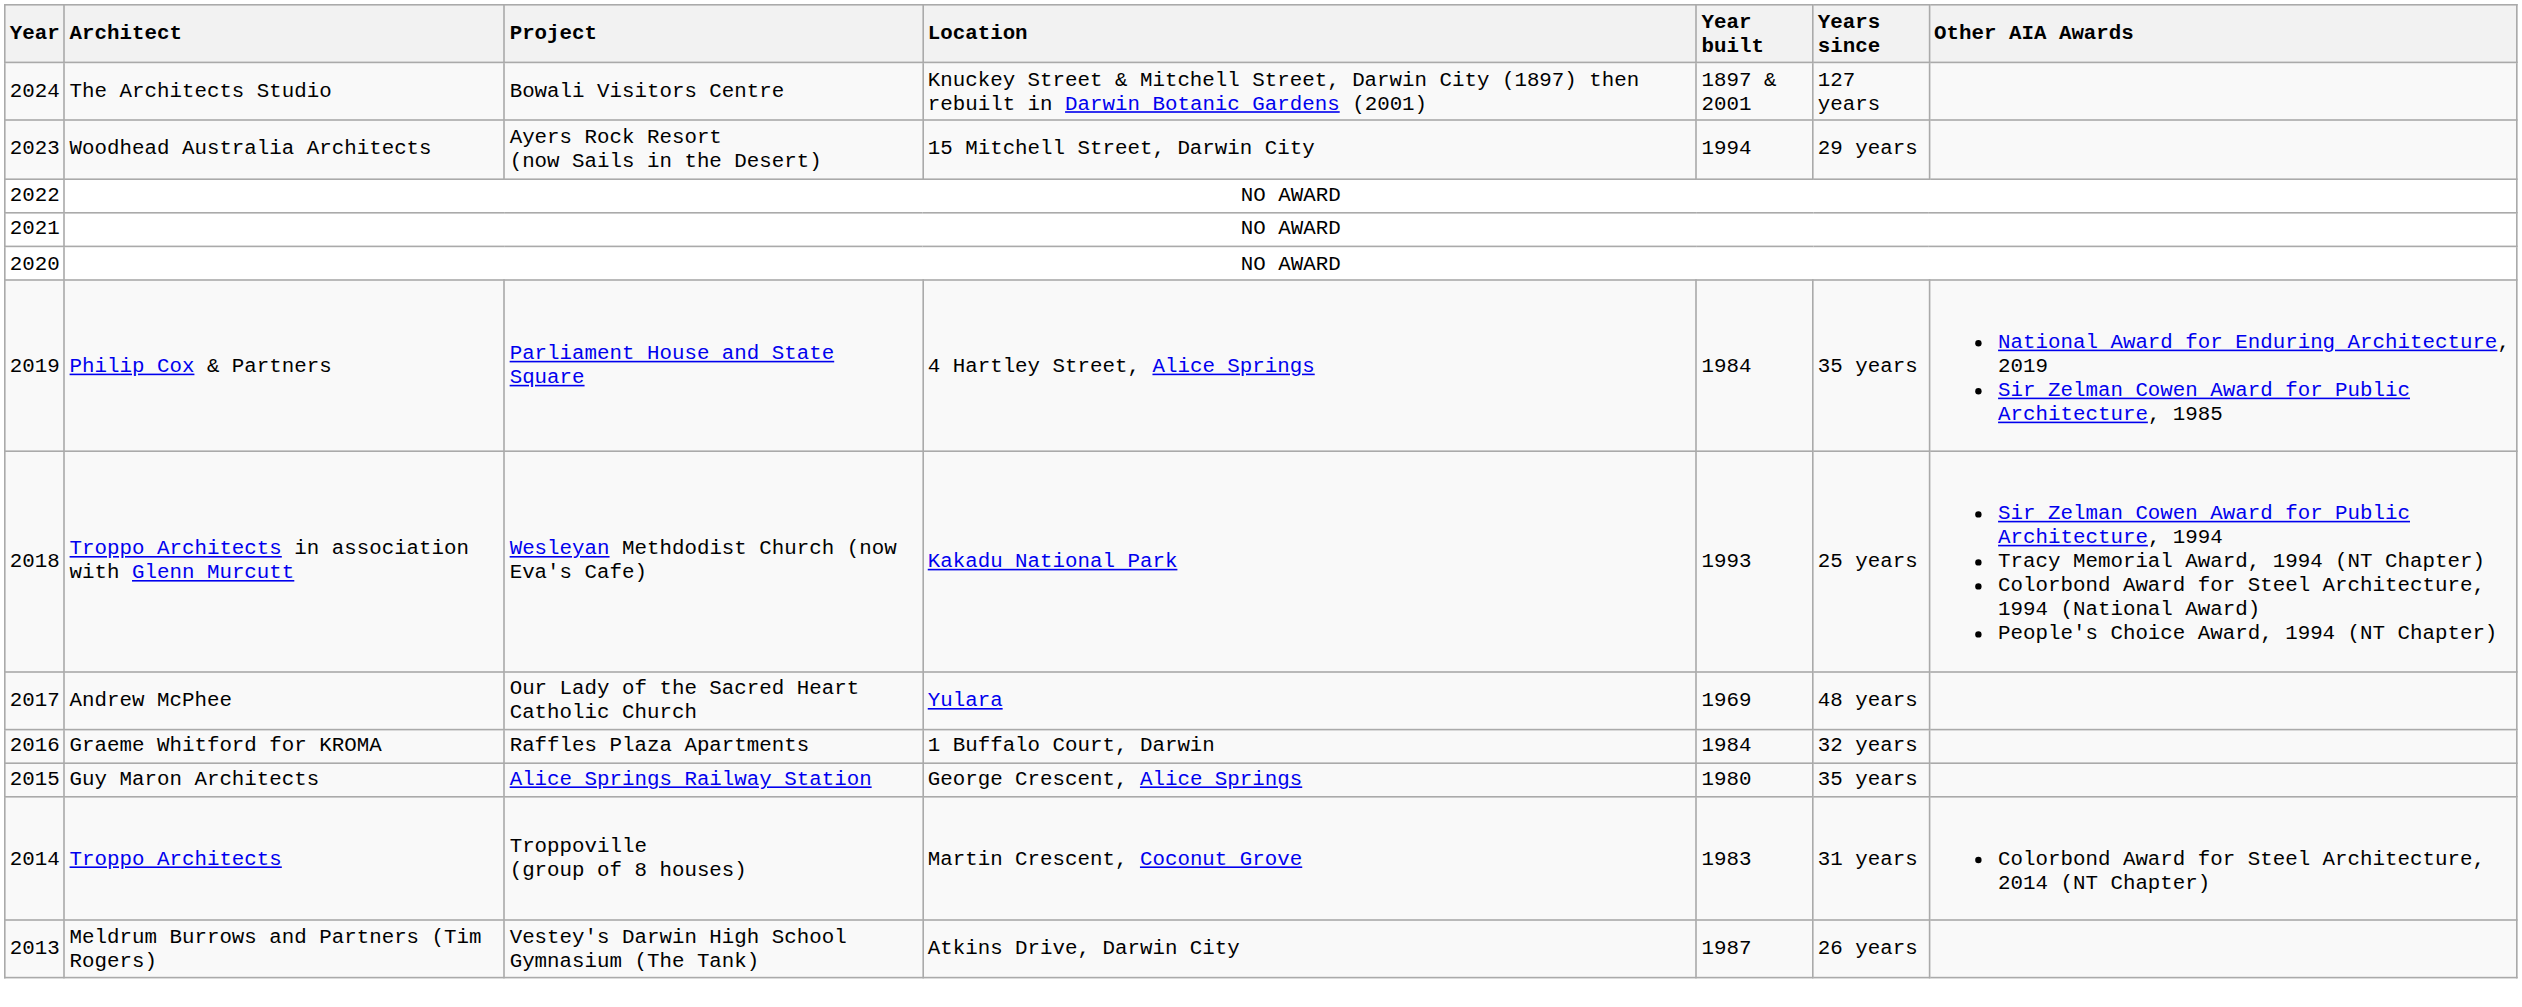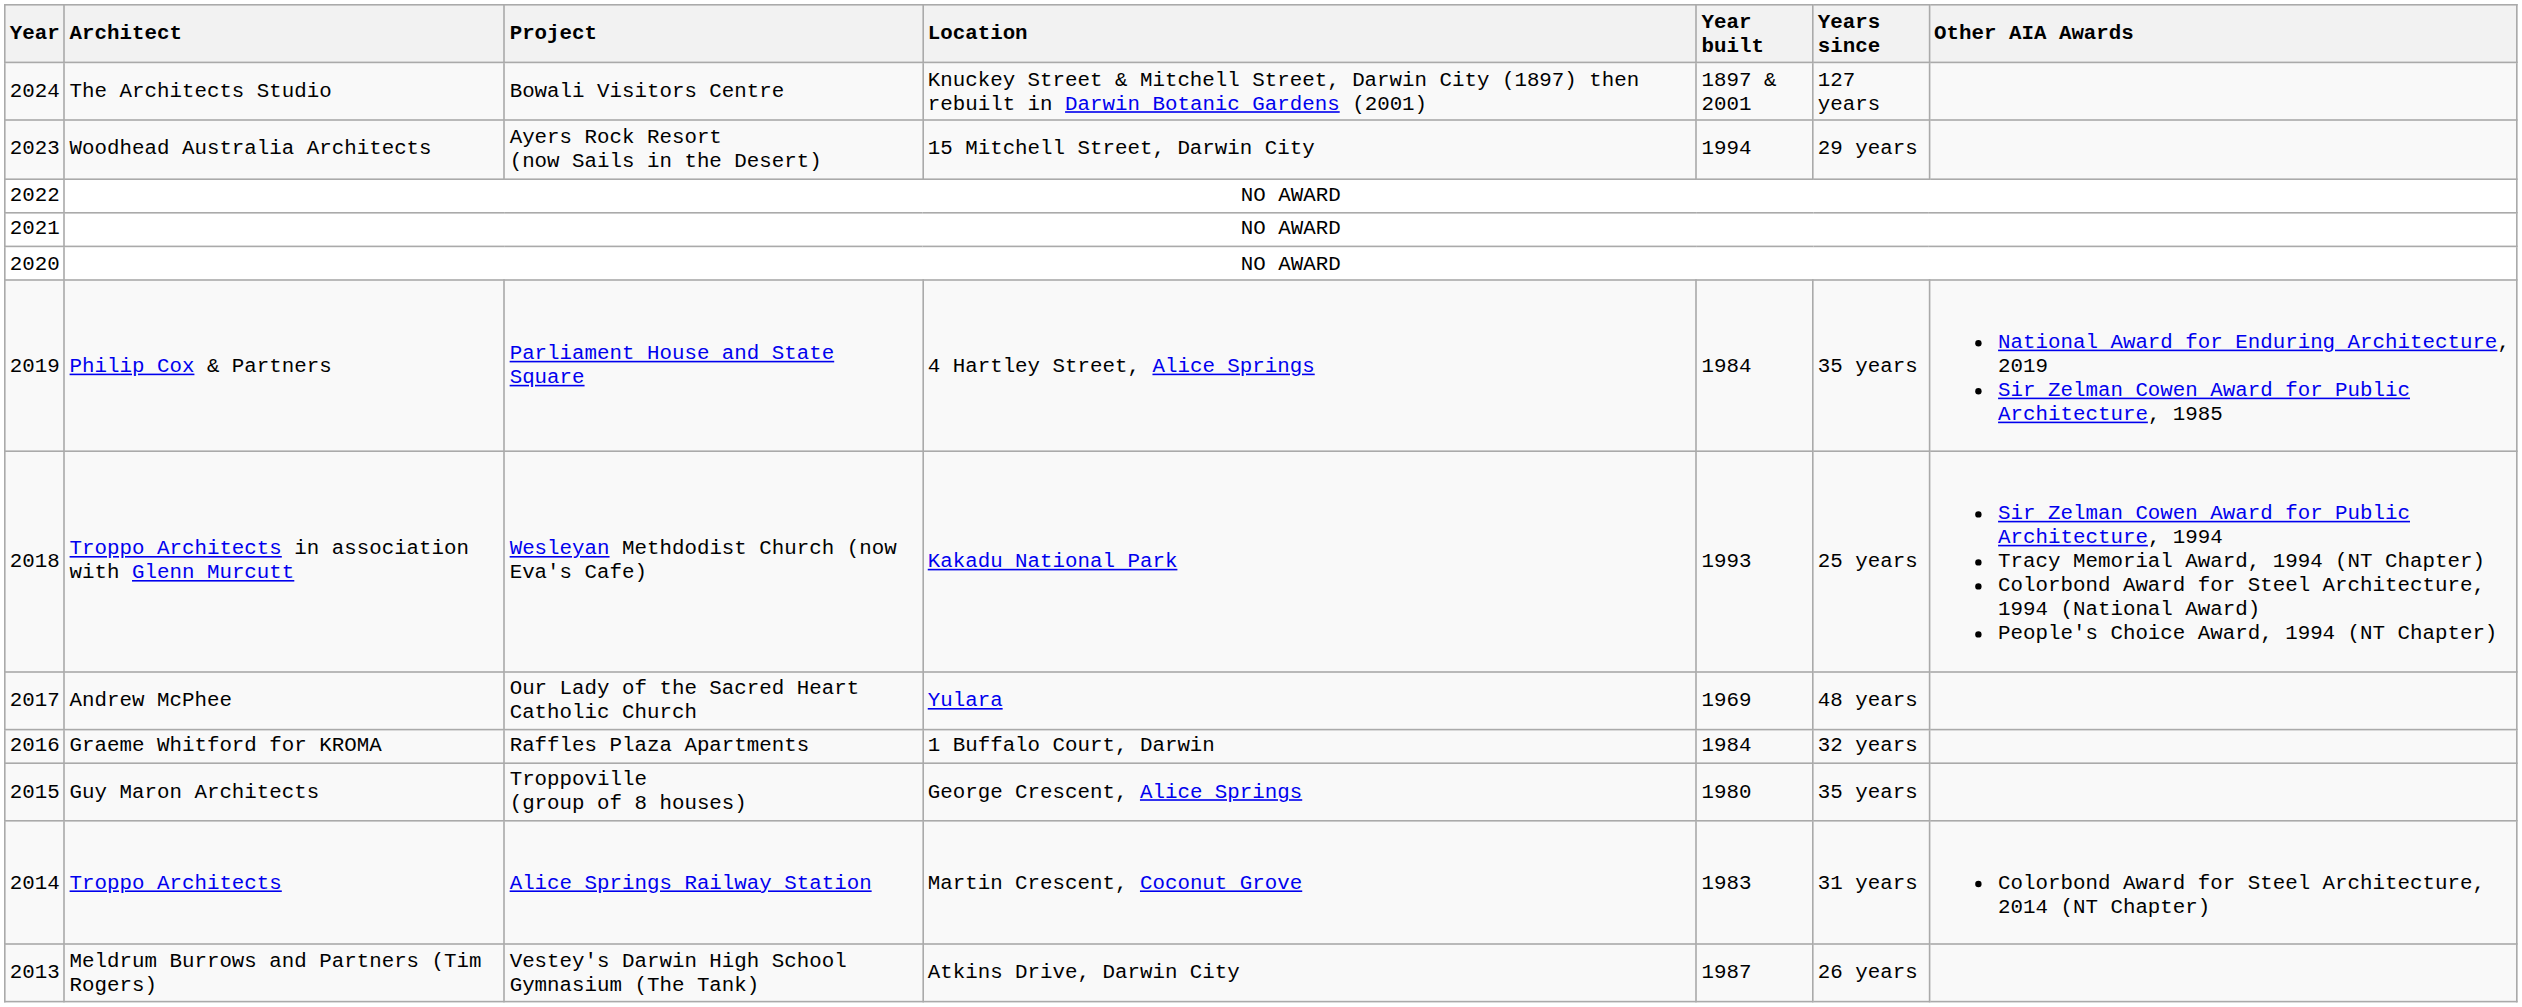 <table class="wikitable sortable">
 <tr>
 <th>Year</th>
 <th style="text-align:left;">Architect</th>
 <th style="text-align:left;">Project</th>
 <th style="text-align:left;">Location</th>
 <th style="text-align:left;">Year built</th>
 <th style="text-align:left;">Years since</th>
 <th style="text-align:left;">Other AIA Awards</th>
 </tr>
 <tr>
 <td>2024</td>
 <td>The Architects Studio</td>
 <td>Bowali Visitors Centre</td>
 <td>Knuckey Street & Mitchell Street, Darwin City (1897) then rebuilt in <a href='#'>Darwin Botanic Gardens</a> (2001)</td>
 <td>1897 & 2001</td>
 <td>127 years</td>
 <td></td>
 </tr>
 <tr>
 <td>2023</td>
 <td>Woodhead Australia Architects</td>
 <td>Ayers Rock Resort <br>(now Sails in the Desert)</td>
 <td>15 Mitchell Street, Darwin City</td>
 <td>1994</td>
 <td>29 years</td>
 <td></td>
 </tr>
 <tr style="background: white;">
 <td>2022</td>
 <td colspan=6 align=center>NO AWARD</td>
 </tr>
 <tr style="background: white;">
 <td>2021</td>
 <td colspan=6 align=center>NO AWARD</td>
 </tr>
 <tr style="background: white;">
 <td>2020</td>
 <td colspan=6 align=center>NO AWARD</td>
 </tr>
 <tr>
 <td>2019</td>
 <td><a href='#'>Philip Cox</a> & Partners</td>
 <td><a href='#'>Parliament House and State Square</a></td>
 <td>4 Hartley Street, <a href='#'>Alice Springs</a></td>
 <td>1984</td>
 <td>35 years</td>
 <td><br><ul><li><a href='#'>National Award for Enduring Architecture</a>, 2019</li><li><a href='#'>Sir Zelman Cowen Award for Public Architecture</a>, 1985</li></ul></td>
 </tr>
 <tr>
 <td>2018</td>
 <td><a href='#'>Troppo Architects</a> in association with <a href='#'>Glenn Murcutt</a></td>
 <td><a href='#'>Wesleyan</a> Methdodist Church (now Eva's Cafe)</td>
 <td><a href='#'>Kakadu National Park</a></td>
 <td>1993</td>
 <td>25 years</td>
 <td><br><ul><li><a href='#'>Sir Zelman Cowen Award for Public Architecture</a>, 1994</li><li>Tracy Memorial Award, 1994 (NT Chapter)</li><li>Colorbond Award for Steel Architecture, 1994 (National Award)</li><li>People's Choice Award, 1994 (NT Chapter)</li></ul></td>
 </tr>
 <tr>
 <td>2017</td>
 <td>Andrew McPhee</td>
 <td>Our Lady of the Sacred Heart Catholic Church</td>
 <td><a href='#'>Yulara</a></td>
 <td>1969</td>
 <td>48 years</td>
 <td></td>
 </tr>
 <tr>
 <td>2016</td>
 <td>Graeme Whitford for KROMA</td>
 <td>Raffles Plaza Apartments</td>
 <td>1 Buffalo Court, Darwin</td>
 <td>1984</td>
 <td>32 years</td>
 <td></td>
 </tr>
 <tr>
 <td>2015</td>
 <td>Guy Maron Architects</td>
-<td><a href='#'>Alice Springs Railway Station</a></td>
+<td>Troppoville <br>(group of 8 houses)</td>
 <td>George Crescent, <a href='#'>Alice Springs</a></td>
 <td>1980</td>
 <td>35 years</td>
 <td></td>
 </tr>
 <tr>
 <td>2014</td>
 <td><a href='#'>Troppo Architects</a></td>
-<td>Troppoville <br>(group of 8 houses)</td>
+<td><a href='#'>Alice Springs Railway Station</a></td>
 <td>Martin Crescent, <a href='#'>Coconut Grove</a></td>
 <td>1983</td>
 <td>31 years</td>
 <td><br><ul><li>Colorbond Award for Steel Architecture, 2014 (NT Chapter)</li></ul></td>
 </tr>
 <tr>
 <td>2013</td>
 <td>Meldrum Burrows and Partners (Tim Rogers)</td>
 <td>Vestey's Darwin High School Gymnasium (The Tank)</td>
 <td>Atkins Drive, Darwin City</td>
 <td>1987</td>
 <td>26 years</td>
 <td></td>
 </tr>
 </table>
